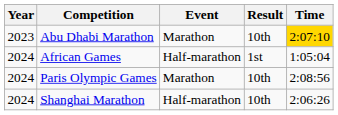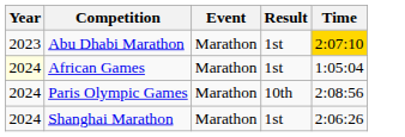 <table class="wikitable">
 <tr>
 <th>Year</th>
 <th>Competition</th>
 <th>Event</th>
 <th>Result</th>
 <th>Time</th>
 </tr>
 <tr>
 <td>2023</td>
 <td><a href='#'>Abu Dhabi Marathon</a></td>
 <td>Marathon</td>
-<td>10th</td>
+<td>1st</td>
 <td style="background: gold;">2:07:10</td>
 </tr>
 <tr>
-<td>2024</td>
+<td style="background: lightyellow;">2024</td>
 <td><a href='#'>African Games</a></td>
-<td>Half-marathon</td>
+<td>Marathon</td>
 <td>1st</td>
 <td>1:05:04</td>
 </tr>
 <tr>
 <td>2024</td>
 <td><a href='#'>Paris Olympic Games</a></td>
 <td>Marathon</td>
 <td>10th</td>
 <td>2:08:56</td>
 </tr>
 <tr>
 <td>2024</td>
 <td><a href='#'>Shanghai Marathon</a></td>
-<td>Half-marathon</td>
-<td>10th</td>
+<td>Marathon</td>
+<td>1st</td>
 <td>2:06:26</td>
 </tr>
 </table>
